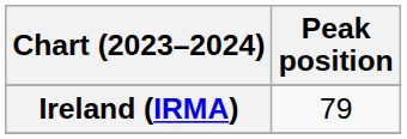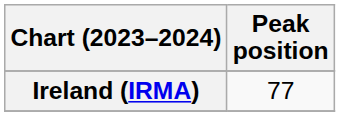 <table class="wikitable sortable plainrowheaders" style="text-align:center">
 <tr>
 <th scope="col">Chart (2023–2024)</th>
 <th scope="col">Peak<br>position</th>
 </tr>
 <tr>
 </tr>
 <tr>
 </tr>
 <tr>
 </tr>
 <tr>
 <th scope="row">Ireland (<a href='#'>IRMA</a>)</th>
-<td>79</td>
+<td>77</td>
 </tr>
 <tr>
 </tr>
 <tr>
 </tr>
 <tr>
 </tr>
 <tr>
 </tr>
 <tr>
 </tr>
 </table>
